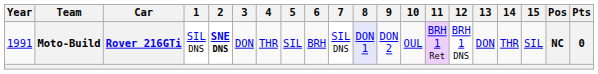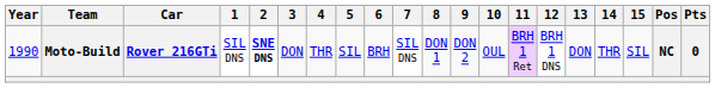 <table class="wikitable" style="text-align:center; font-size:85%">
 <tr>
 <th>Year</th>
 <th>Team</th>
 <th>Car</th>
 <th>1</th>
 <th>2</th>
 <th>3</th>
 <th>4</th>
 <th>5</th>
 <th>6</th>
 <th>7</th>
 <th>8</th>
 <th>9</th>
 <th>10</th>
 <th>11</th>
 <th>12</th>
 <th>13</th>
 <th>14</th>
 <th>15</th>
 <th>Pos</th>
 <th>Pts</th>
 </tr>
 <tr>
-<td><a href='#'>1991</a></td>
+<td><a href='#'>1990</a></td>
 <th>Moto-Build</th>
 <th><a href='#'>Rover 216GTi</a></th>
 <td style="background:#FFFFFF;"><a href='#'>SIL</a><br><small>DNS</small></td>
 <td style="background:#FFFFFF;"><strong><a href='#'>SNE</a><br><small>DNS</small></strong></td>
 <td><a href='#'>DON</a></td>
 <td><a href='#'>THR</a></td>
 <td><a href='#'>SIL</a></td>
 <td><a href='#'>BRH</a></td>
 <td style="background:#FFFFFF;"><a href='#'>SIL</a><br><small>DNS</small></td>
-<td style="background: lavender;"><a href='#'>DON<br>1</a></td>
+<td><a href='#'>DON<br>1</a></td>
 <td><a href='#'>DON<br>2</a></td>
 <td><a href='#'>OUL</a></td>
 <td style="background:#EFCFFF;"><a href='#'>BRH<br>1</a><br><small>Ret</small></td>
 <td style="background:#FFFFFF;"><a href='#'>BRH<br>1</a><br><small>DNS</small></td>
 <td><a href='#'>DON</a></td>
 <td><a href='#'>THR</a></td>
 <td><a href='#'>SIL</a></td>
 <th>NC</th>
 <th>0</th>
 </tr>
 <tr>
 <th colspan="20"></th>
 </tr>
 </table>
